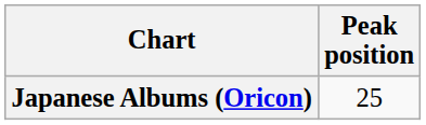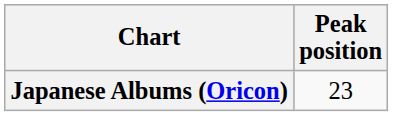 <table class="wikitable plainrowheaders sortable" style="text-align:center;" border="1">
 <tr>
 <th scope="col">Chart</th>
 <th scope="col">Peak<br>position</th>
 </tr>
 <tr>
 <th scope="row">Japanese Albums (<a href='#'>Oricon</a>)</th>
-<td>25</td>
+<td>23</td>
 </tr>
 </table>
